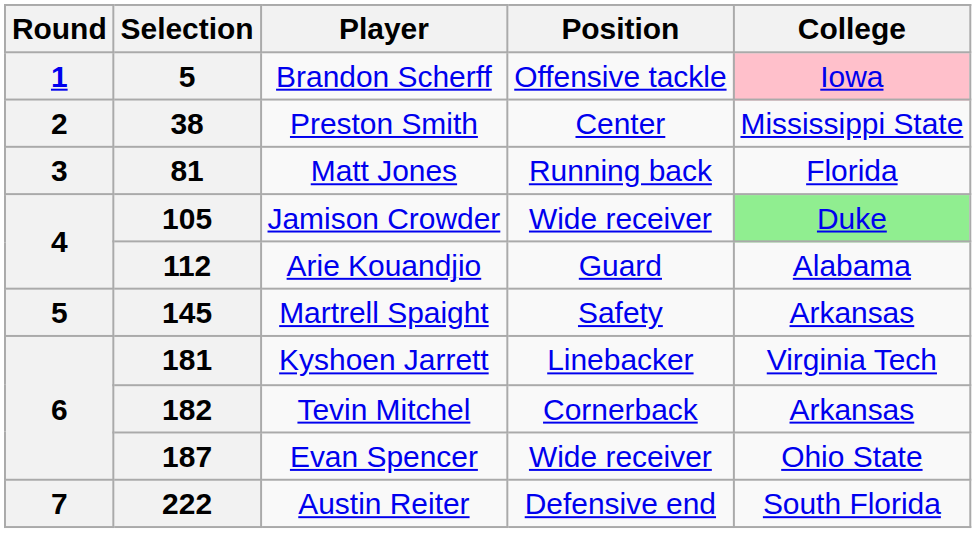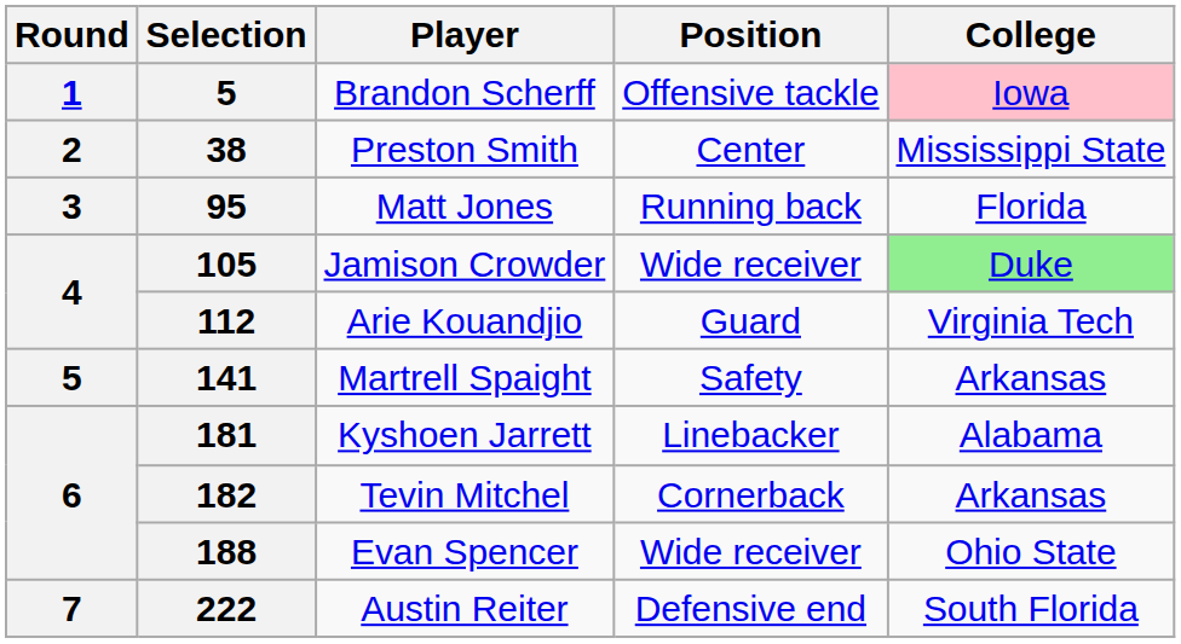 <table class="wikitable" style="font-size:95%;text-align:center">
 <tr>
 <th>Round</th>
 <th>Selection</th>
 <th>Player</th>
 <th>Position</th>
 <th>College</th>
 </tr>
 <tr>
 <th><a href='#'>1</a></th>
 <th>5</th>
 <td><a href='#'>Brandon Scherff</a></td>
 <td><a href='#'>Offensive tackle</a></td>
 <td style="background: pink;"><a href='#'>Iowa</a></td>
 </tr>
 <tr>
 <th>2</th>
 <th>38</th>
 <td><a href='#'>Preston Smith</a></td>
 <td><a href='#'>Center</a></td>
 <td><a href='#'>Mississippi State</a></td>
 </tr>
 <tr>
 <th>3</th>
-<th>81</th>
+<th>95</th>
 <td><a href='#'>Matt Jones</a></td>
 <td><a href='#'>Running back</a></td>
 <td><a href='#'>Florida</a></td>
 </tr>
 <tr>
 <th rowspan=2>4</th>
 <th>105</th>
 <td><a href='#'>Jamison Crowder</a></td>
 <td><a href='#'>Wide receiver</a></td>
 <td style="background: lightgreen;"><a href='#'>Duke</a></td>
 </tr>
 <tr>
 <th>112</th>
 <td><a href='#'>Arie Kouandjio</a></td>
 <td><a href='#'>Guard</a></td>
-<td><a href='#'>Alabama</a></td>
+<td><a href='#'>Virginia Tech</a></td>
 </tr>
 <tr>
 <th>5</th>
-<th>145</th>
+<th>141</th>
 <td><a href='#'>Martrell Spaight</a></td>
 <td><a href='#'>Safety</a></td>
 <td><a href='#'>Arkansas</a></td>
 </tr>
 <tr>
 <th rowspan=3>6</th>
 <th>181</th>
 <td><a href='#'>Kyshoen Jarrett</a></td>
 <td><a href='#'>Linebacker</a></td>
-<td><a href='#'>Virginia Tech</a></td>
+<td><a href='#'>Alabama</a></td>
 </tr>
 <tr>
 <th>182</th>
 <td><a href='#'>Tevin Mitchel</a></td>
 <td><a href='#'>Cornerback</a></td>
 <td><a href='#'>Arkansas</a></td>
 </tr>
 <tr>
-<th>187</th>
+<th>188</th>
 <td><a href='#'>Evan Spencer</a></td>
 <td><a href='#'>Wide receiver</a></td>
 <td><a href='#'>Ohio State</a></td>
 </tr>
 <tr>
 <th>7</th>
 <th>222</th>
 <td><a href='#'>Austin Reiter</a></td>
 <td><a href='#'>Defensive end</a></td>
 <td><a href='#'>South Florida</a></td>
 </tr>
 </table>
